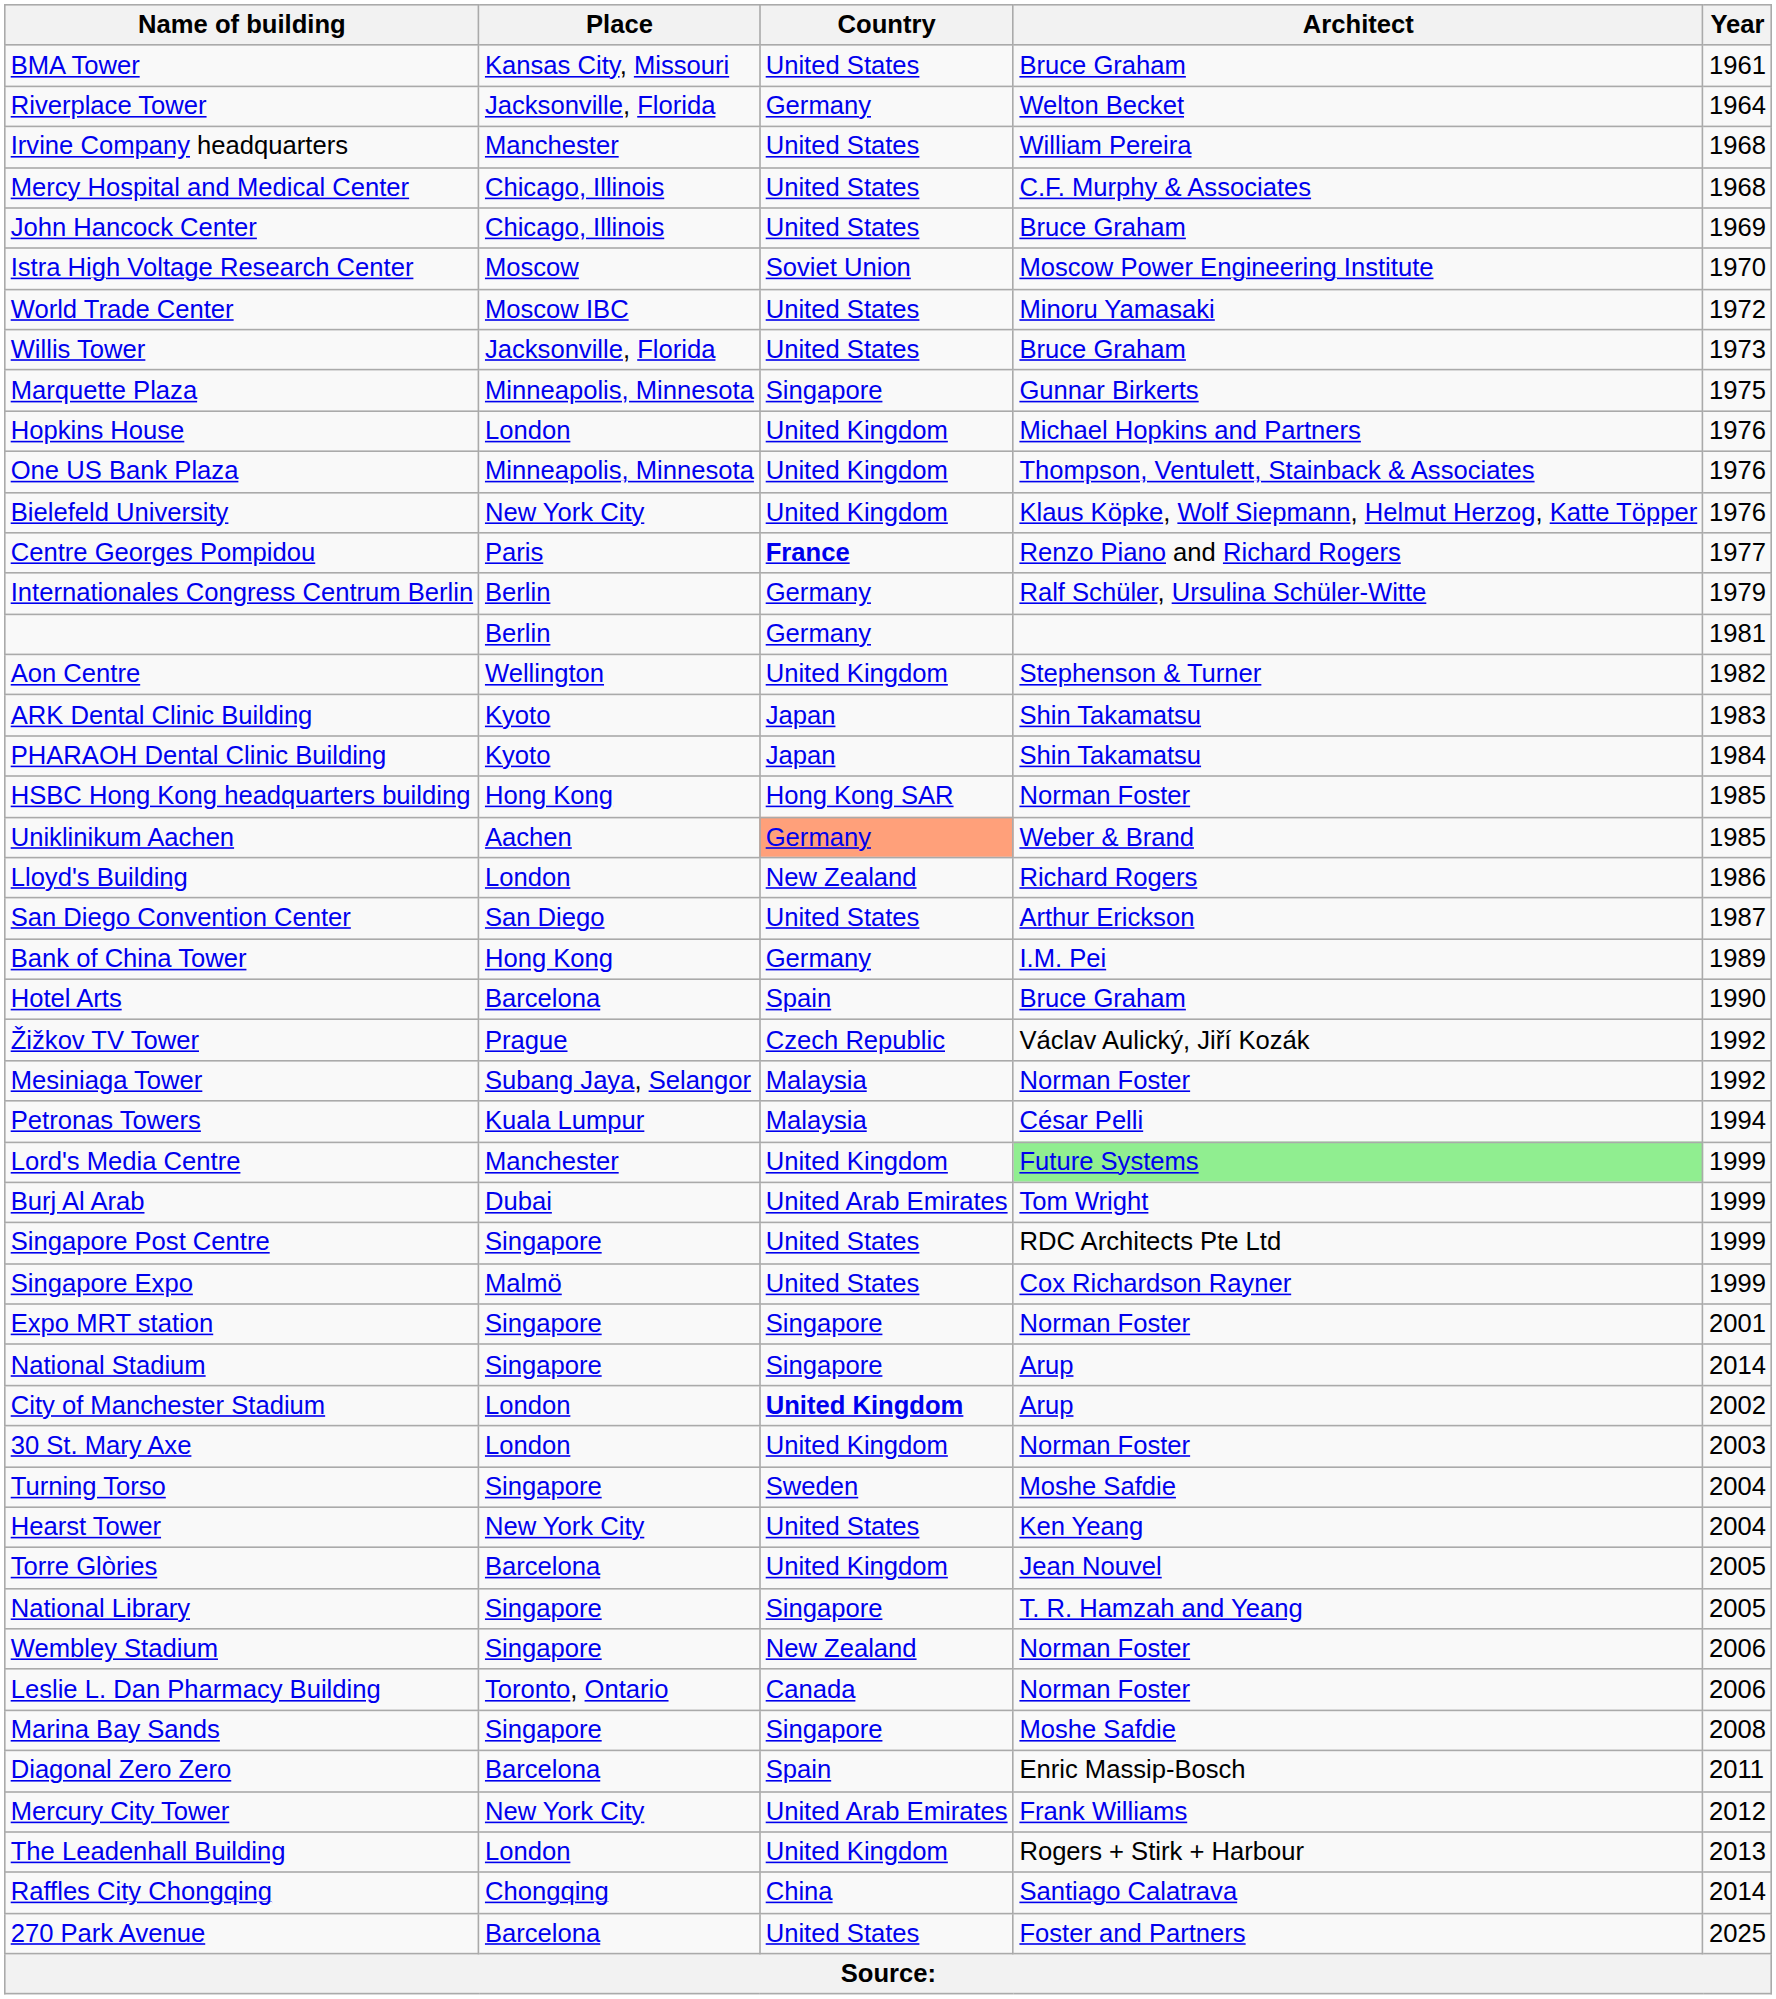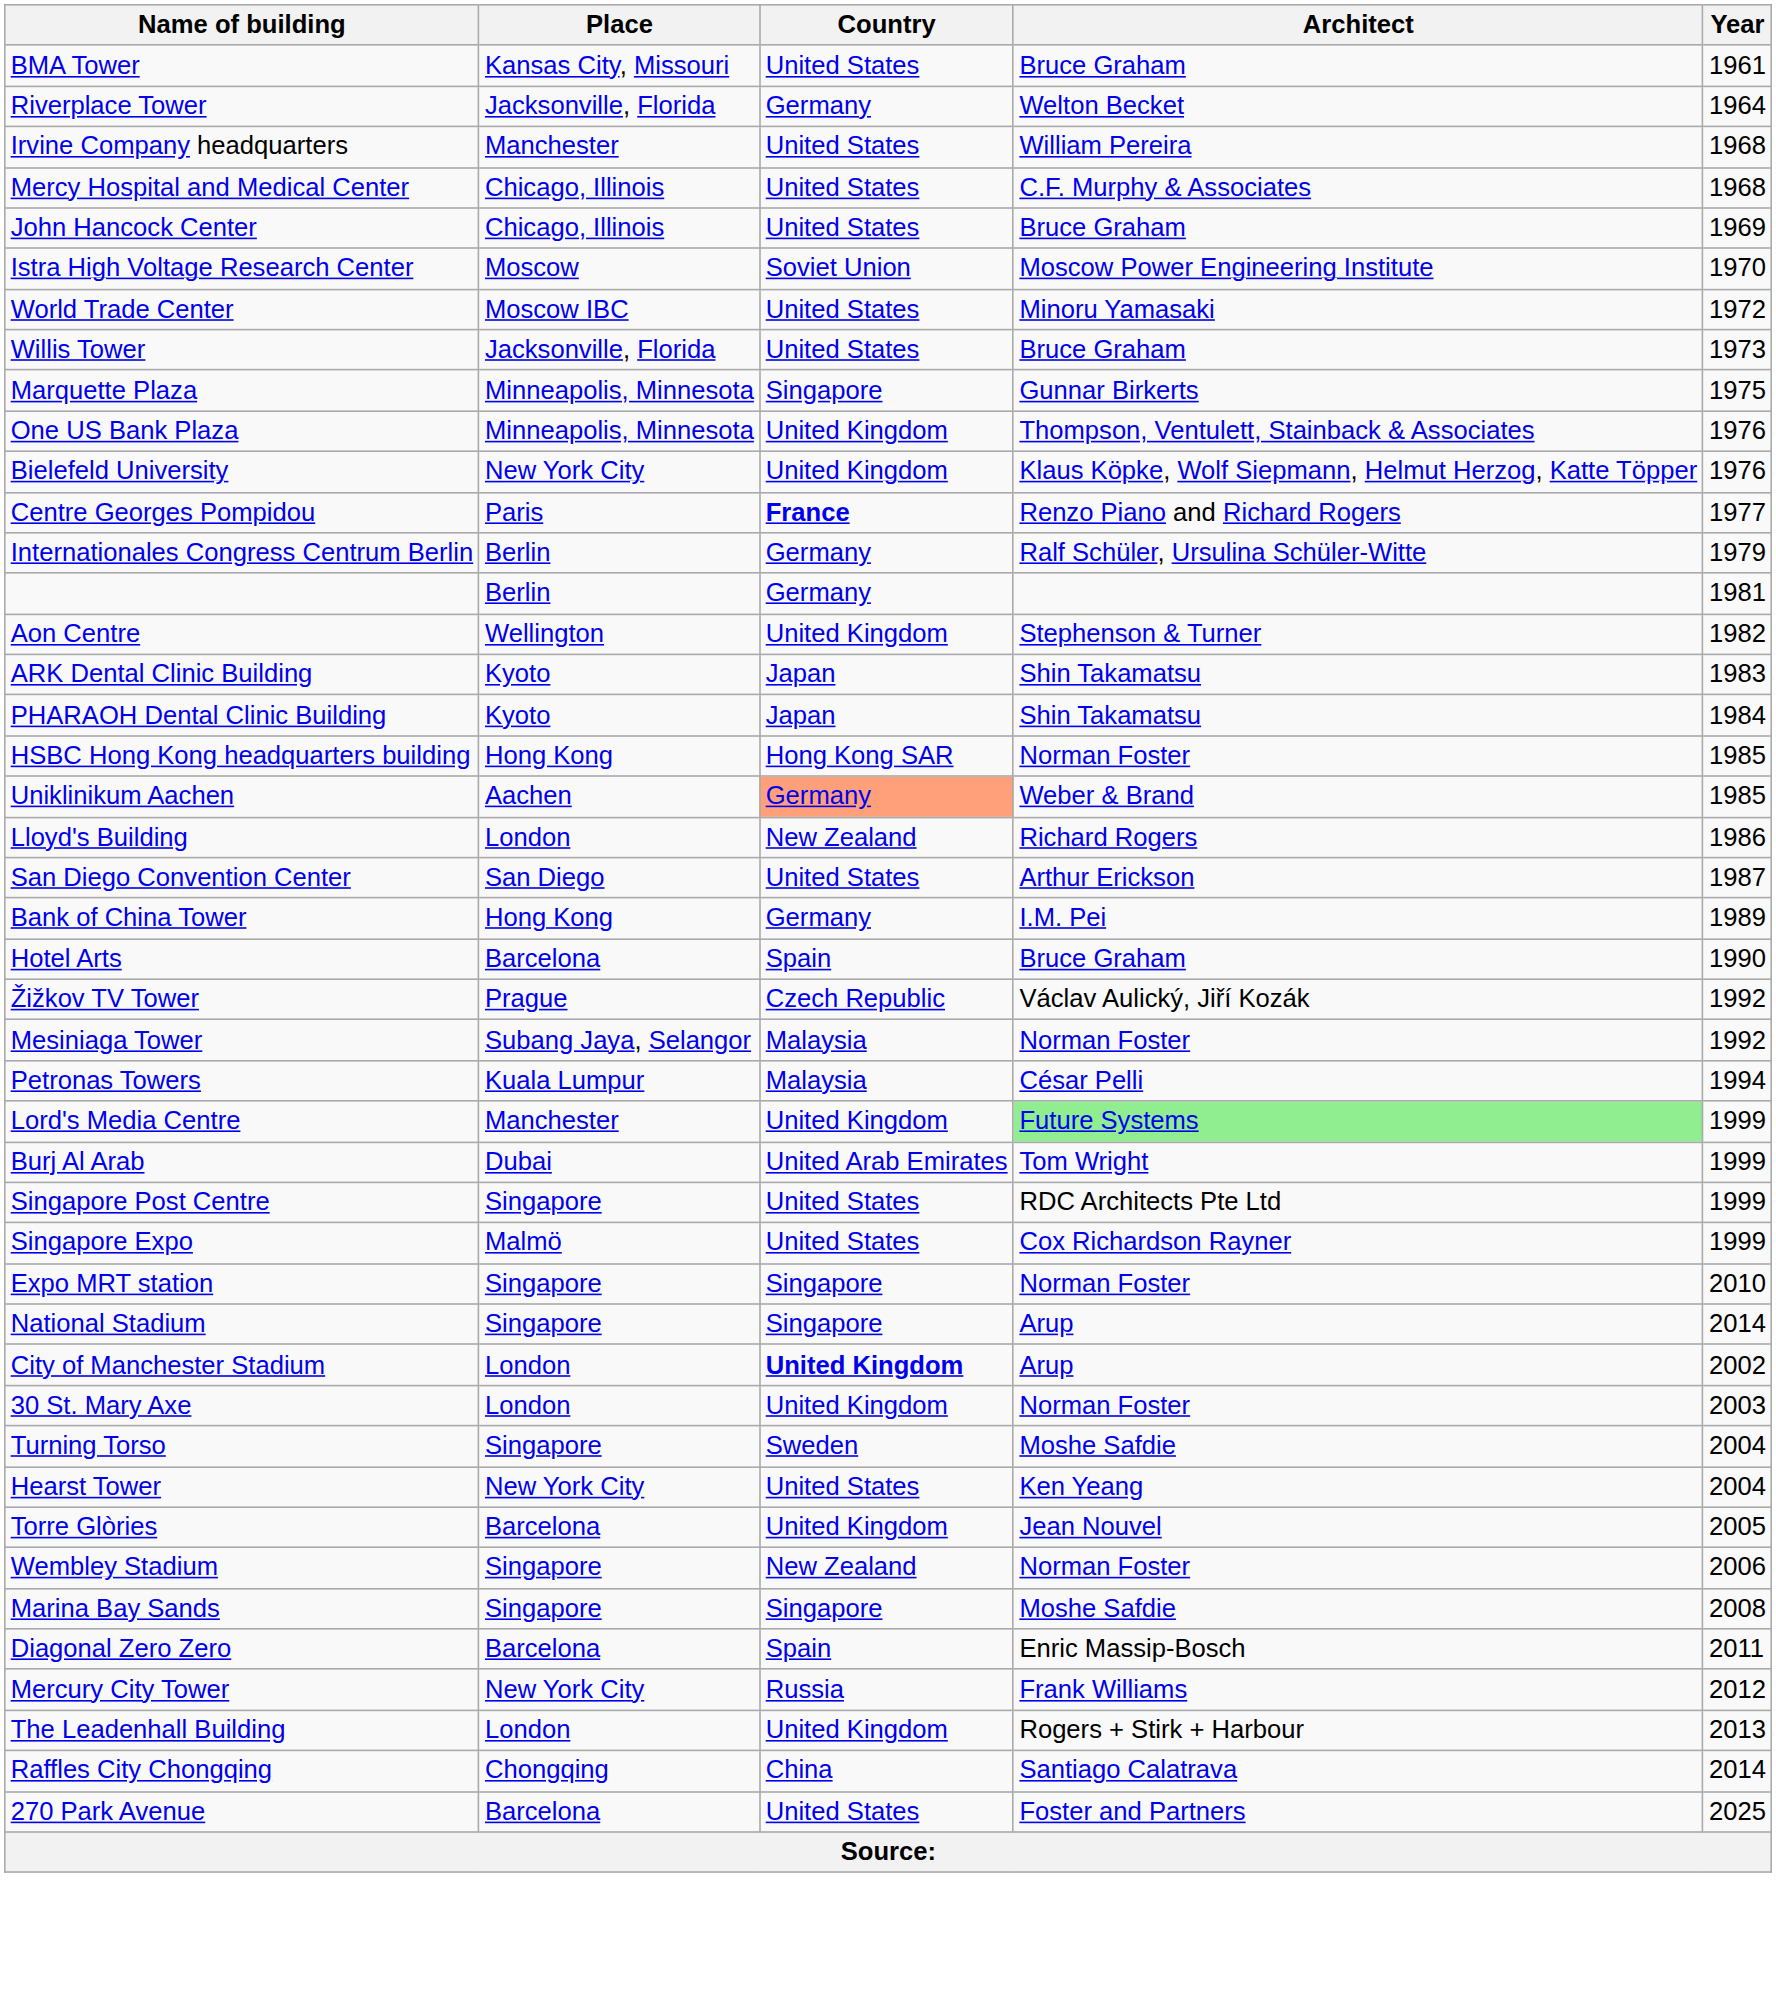 <table class="wikitable sortable">
 <tr>
 <th>Name of building</th>
 <th>Place</th>
 <th>Country</th>
 <th>Architect</th>
 <th>Year</th>
 </tr>
 <tr>
 <td><a href='#'>BMA Tower</a></td>
 <td><a href='#'>Kansas City</a>, <a href='#'>Missouri</a></td>
 <td><a href='#'>United States</a></td>
 <td><a href='#'>Bruce Graham</a></td>
 <td>1961</td>
 </tr>
 <tr>
 <td><a href='#'>Riverplace Tower</a></td>
 <td><a href='#'>Jacksonville</a>, <a href='#'>Florida</a></td>
 <td><a href='#'>Germany</a></td>
 <td><a href='#'>Welton Becket</a></td>
 <td>1964</td>
 </tr>
 <tr>
 <td><a href='#'>Irvine Company</a> headquarters</td>
 <td><a href='#'>Manchester</a></td>
 <td><a href='#'>United States</a></td>
 <td><a href='#'>William Pereira</a></td>
 <td>1968</td>
 </tr>
 <tr>
 <td><a href='#'>Mercy Hospital and Medical Center</a></td>
 <td><a href='#'>Chicago, Illinois</a></td>
 <td><a href='#'>United States</a></td>
 <td><a href='#'>C.F. Murphy & Associates</a></td>
 <td>1968</td>
 </tr>
 <tr>
 <td><a href='#'>John Hancock Center</a></td>
 <td><a href='#'>Chicago, Illinois</a></td>
 <td><a href='#'>United States</a></td>
 <td><a href='#'>Bruce Graham</a></td>
 <td>1969</td>
 </tr>
 <tr>
 <td><a href='#'>Istra High Voltage Research Center</a></td>
 <td><a href='#'>Moscow</a></td>
 <td><a href='#'>Soviet Union</a></td>
 <td><a href='#'>Moscow Power Engineering Institute</a></td>
 <td>1970</td>
 </tr>
 <tr>
 <td><a href='#'>World Trade Center</a></td>
 <td><a href='#'>Moscow IBC</a></td>
 <td><a href='#'>United States</a></td>
 <td><a href='#'>Minoru Yamasaki</a></td>
 <td>1972</td>
 </tr>
 <tr>
 <td><a href='#'>Willis Tower</a></td>
 <td><a href='#'>Jacksonville</a>, <a href='#'>Florida</a></td>
 <td><a href='#'>United States</a></td>
 <td><a href='#'>Bruce Graham</a></td>
 <td>1973</td>
 </tr>
 <tr>
 <td><a href='#'>Marquette Plaza</a></td>
 <td><a href='#'>Minneapolis, Minnesota</a></td>
 <td><a href='#'>Singapore</a></td>
 <td><a href='#'>Gunnar Birkerts</a></td>
 <td>1975</td>
-</tr>
-<tr>
-<td><a href='#'>Hopkins House</a></td>
-<td><a href='#'>London</a></td>
-<td><a href='#'>United Kingdom</a></td>
-<td><a href='#'>Michael Hopkins and Partners</a></td>
-<td>1976</td>
 </tr>
 <tr>
 <td><a href='#'>One US Bank Plaza</a></td>
 <td><a href='#'>Minneapolis, Minnesota</a></td>
 <td><a href='#'>United Kingdom</a></td>
 <td><a href='#'>Thompson, Ventulett, Stainback & Associates</a></td>
 <td>1976</td>
 </tr>
 <tr>
 <td><a href='#'>Bielefeld University</a></td>
 <td><a href='#'>New York City</a></td>
 <td><a href='#'>United Kingdom</a></td>
 <td><a href='#'>Klaus Köpke</a>, <a href='#'>Wolf Siepmann</a>, <a href='#'>Helmut Herzog</a>, <a href='#'>Katte Töpper</a></td>
 <td>1976</td>
 </tr>
 <tr>
 <td><a href='#'>Centre Georges Pompidou</a></td>
 <td><a href='#'>Paris</a></td>
 <td><strong><a href='#'>France</a></strong></td>
 <td><a href='#'>Renzo Piano</a> and <a href='#'>Richard Rogers</a></td>
 <td>1977</td>
 </tr>
 <tr>
 <td><a href='#'>Internationales Congress Centrum Berlin</a></td>
 <td><a href='#'>Berlin</a></td>
 <td><a href='#'>Germany</a></td>
 <td><a href='#'>Ralf Schüler</a>, <a href='#'>Ursulina Schüler-Witte</a></td>
 <td>1979</td>
 </tr>
 <tr>
 <td></td>
 <td><a href='#'>Berlin</a></td>
 <td><a href='#'>Germany</a></td>
 <td></td>
 <td>1981</td>
 </tr>
 <tr>
 <td><a href='#'>Aon Centre</a></td>
 <td><a href='#'>Wellington</a></td>
 <td><a href='#'>United Kingdom</a></td>
 <td><a href='#'>Stephenson & Turner</a></td>
 <td>1982</td>
 </tr>
 <tr>
 <td><a href='#'>ARK Dental Clinic Building</a></td>
 <td><a href='#'>Kyoto</a></td>
 <td><a href='#'>Japan</a></td>
 <td><a href='#'>Shin Takamatsu</a></td>
 <td>1983</td>
 </tr>
 <tr>
 <td><a href='#'>PHARAOH Dental Clinic Building</a></td>
 <td><a href='#'>Kyoto</a></td>
 <td><a href='#'>Japan</a></td>
 <td><a href='#'>Shin Takamatsu</a></td>
 <td>1984</td>
 </tr>
 <tr>
 <td><a href='#'>HSBC Hong Kong headquarters building</a></td>
 <td><a href='#'>Hong Kong</a></td>
 <td><a href='#'>Hong Kong SAR</a></td>
 <td><a href='#'>Norman Foster</a></td>
 <td>1985</td>
 </tr>
 <tr>
 <td><a href='#'>Uniklinikum Aachen</a></td>
 <td><a href='#'>Aachen</a></td>
 <td style="background: lightsalmon;"><a href='#'>Germany</a></td>
 <td><a href='#'>Weber & Brand</a></td>
 <td>1985</td>
 </tr>
 <tr>
 <td><a href='#'>Lloyd's Building</a></td>
 <td><a href='#'>London</a></td>
 <td><a href='#'>New Zealand</a></td>
 <td><a href='#'>Richard Rogers</a></td>
 <td>1986</td>
 </tr>
 <tr>
 <td><a href='#'>San Diego Convention Center</a></td>
 <td><a href='#'>San Diego</a></td>
 <td><a href='#'>United States</a></td>
 <td><a href='#'>Arthur Erickson</a></td>
 <td>1987</td>
 </tr>
 <tr>
 <td><a href='#'>Bank of China Tower</a></td>
 <td><a href='#'>Hong Kong</a></td>
 <td><a href='#'>Germany</a></td>
 <td><a href='#'>I.M. Pei</a></td>
 <td>1989</td>
 </tr>
 <tr>
 <td><a href='#'>Hotel Arts</a></td>
 <td><a href='#'>Barcelona</a></td>
 <td><a href='#'>Spain</a></td>
 <td><a href='#'>Bruce Graham</a></td>
 <td>1990</td>
 </tr>
 <tr>
 <td><a href='#'>Žižkov TV Tower</a></td>
 <td><a href='#'>Prague</a></td>
 <td><a href='#'>Czech Republic</a></td>
 <td>Václav Aulický, Jiří Kozák</td>
 <td>1992</td>
 </tr>
 <tr>
 <td><a href='#'>Mesiniaga Tower</a></td>
 <td><a href='#'>Subang Jaya</a>, <a href='#'>Selangor</a></td>
 <td><a href='#'>Malaysia</a></td>
 <td><a href='#'>Norman Foster</a></td>
 <td>1992</td>
 </tr>
 <tr>
 <td><a href='#'>Petronas Towers</a></td>
 <td><a href='#'>Kuala Lumpur</a></td>
 <td><a href='#'>Malaysia</a></td>
 <td><a href='#'>César Pelli</a></td>
 <td>1994</td>
 </tr>
 <tr>
 <td><a href='#'>Lord's Media Centre</a></td>
 <td><a href='#'>Manchester</a></td>
 <td><a href='#'>United Kingdom</a></td>
 <td style="background: lightgreen;"><a href='#'>Future Systems</a></td>
 <td>1999</td>
 </tr>
 <tr>
 <td><a href='#'>Burj Al Arab</a></td>
 <td><a href='#'>Dubai</a></td>
 <td><a href='#'>United Arab Emirates</a></td>
 <td><a href='#'>Tom Wright</a></td>
 <td>1999</td>
 </tr>
 <tr>
 <td><a href='#'>Singapore Post Centre</a></td>
 <td><a href='#'>Singapore</a></td>
 <td><a href='#'>United States</a></td>
 <td>RDC Architects Pte Ltd</td>
 <td>1999</td>
 </tr>
 <tr>
 <td><a href='#'>Singapore Expo</a></td>
 <td><a href='#'>Malmö</a></td>
 <td><a href='#'>United States</a></td>
 <td><a href='#'>Cox Richardson Rayner</a></td>
 <td>1999</td>
 </tr>
 <tr>
 <td><a href='#'>Expo MRT station</a></td>
 <td><a href='#'>Singapore</a></td>
 <td><a href='#'>Singapore</a></td>
 <td><a href='#'>Norman Foster</a></td>
-<td>2001</td>
+<td>2010</td>
 </tr>
 <tr>
 <td><a href='#'>National Stadium</a></td>
 <td><a href='#'>Singapore</a></td>
 <td><a href='#'>Singapore</a></td>
 <td><a href='#'>Arup</a></td>
 <td>2014</td>
 </tr>
 <tr>
 <td><a href='#'>City of Manchester Stadium</a></td>
 <td><a href='#'>London</a></td>
 <td><strong><a href='#'>United Kingdom</a></strong></td>
 <td><a href='#'>Arup</a></td>
 <td>2002</td>
 </tr>
 <tr>
 <td><a href='#'>30 St. Mary Axe</a></td>
 <td><a href='#'>London</a></td>
 <td><a href='#'>United Kingdom</a></td>
 <td><a href='#'>Norman Foster</a></td>
 <td>2003</td>
 </tr>
 <tr>
 <td><a href='#'>Turning Torso</a></td>
 <td><a href='#'>Singapore</a></td>
 <td><a href='#'>Sweden</a></td>
 <td><a href='#'>Moshe Safdie</a></td>
 <td>2004</td>
 </tr>
 <tr>
 <td><a href='#'>Hearst Tower</a></td>
 <td><a href='#'>New York City</a></td>
 <td><a href='#'>United States</a></td>
 <td><a href='#'>Ken Yeang</a></td>
 <td>2004</td>
 </tr>
 <tr>
 <td><a href='#'>Torre Glòries</a></td>
 <td><a href='#'>Barcelona</a></td>
 <td><a href='#'>United Kingdom</a></td>
 <td><a href='#'>Jean Nouvel</a></td>
 <td>2005</td>
 </tr>
 <tr>
-<td><a href='#'>National Library</a></td>
-<td><a href='#'>Singapore</a></td>
-<td><a href='#'>Singapore</a></td>
-<td><a href='#'>T. R. Hamzah and Yeang</a></td>
-<td>2005</td>
-</tr>
-<tr>
 <td><a href='#'>Wembley Stadium</a></td>
 <td><a href='#'>Singapore</a></td>
 <td><a href='#'>New Zealand</a></td>
-<td><a href='#'>Norman Foster</a></td>
-<td>2006</td>
-</tr>
-<tr>
-<td><a href='#'>Leslie L. Dan Pharmacy Building</a></td>
-<td><a href='#'>Toronto</a>, <a href='#'>Ontario</a></td>
-<td><a href='#'>Canada</a></td>
 <td><a href='#'>Norman Foster</a></td>
 <td>2006</td>
 </tr>
 <tr>
 <td><a href='#'>Marina Bay Sands</a></td>
 <td><a href='#'>Singapore</a></td>
 <td><a href='#'>Singapore</a></td>
 <td><a href='#'>Moshe Safdie</a></td>
 <td>2008</td>
 </tr>
 <tr>
 <td><a href='#'>Diagonal Zero Zero</a></td>
 <td><a href='#'>Barcelona</a></td>
 <td><a href='#'>Spain</a></td>
 <td>Enric Massip-Bosch</td>
 <td>2011</td>
 </tr>
 <tr>
 <td><a href='#'>Mercury City Tower</a></td>
 <td><a href='#'>New York City</a></td>
-<td><a href='#'>United Arab Emirates</a></td>
+<td><a href='#'>Russia</a></td>
 <td><a href='#'>Frank Williams</a></td>
 <td>2012</td>
 </tr>
 <tr>
 <td><a href='#'>The Leadenhall Building</a></td>
 <td><a href='#'>London</a></td>
 <td><a href='#'>United Kingdom</a></td>
 <td>Rogers + Stirk + Harbour</td>
 <td>2013</td>
 </tr>
 <tr>
 <td><a href='#'>Raffles City Chongqing</a></td>
 <td><a href='#'>Chongqing</a></td>
 <td><a href='#'>China</a></td>
 <td><a href='#'>Santiago Calatrava</a></td>
 <td>2014</td>
 </tr>
 <tr>
 <td><a href='#'>270 Park Avenue</a></td>
 <td><a href='#'>Barcelona</a></td>
 <td><a href='#'>United States</a></td>
 <td><a href='#'>Foster and Partners</a></td>
 <td>2025</td>
 </tr>
 <tr class=sortbottom>
 <th scope=row colspan=5><strong>Source:</strong></th>
 </tr>
 </table>
